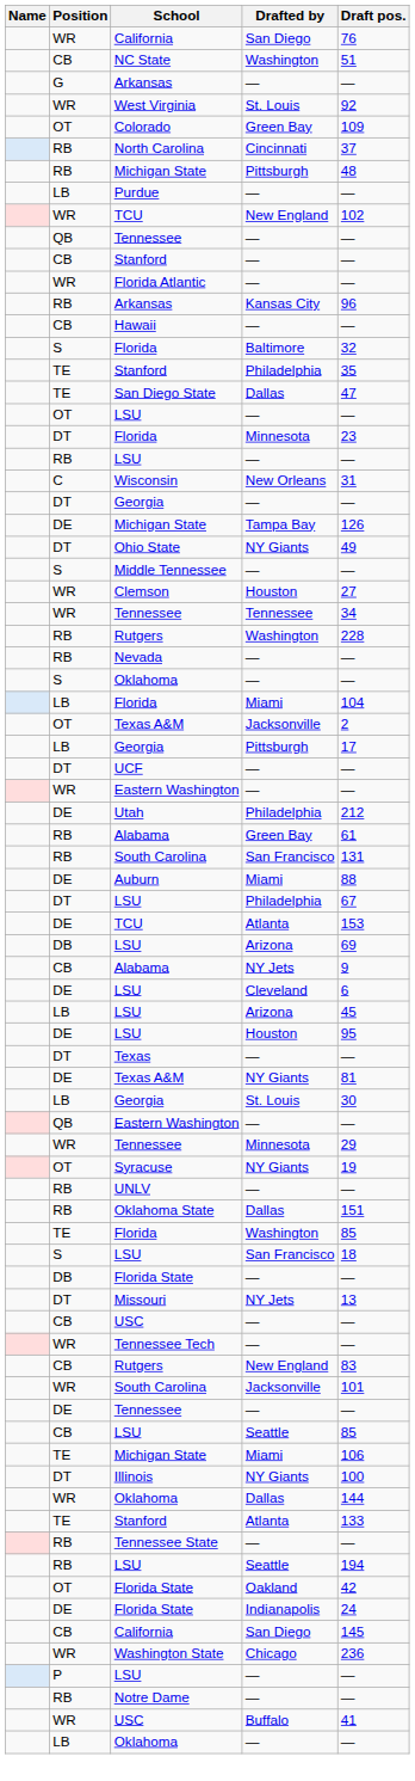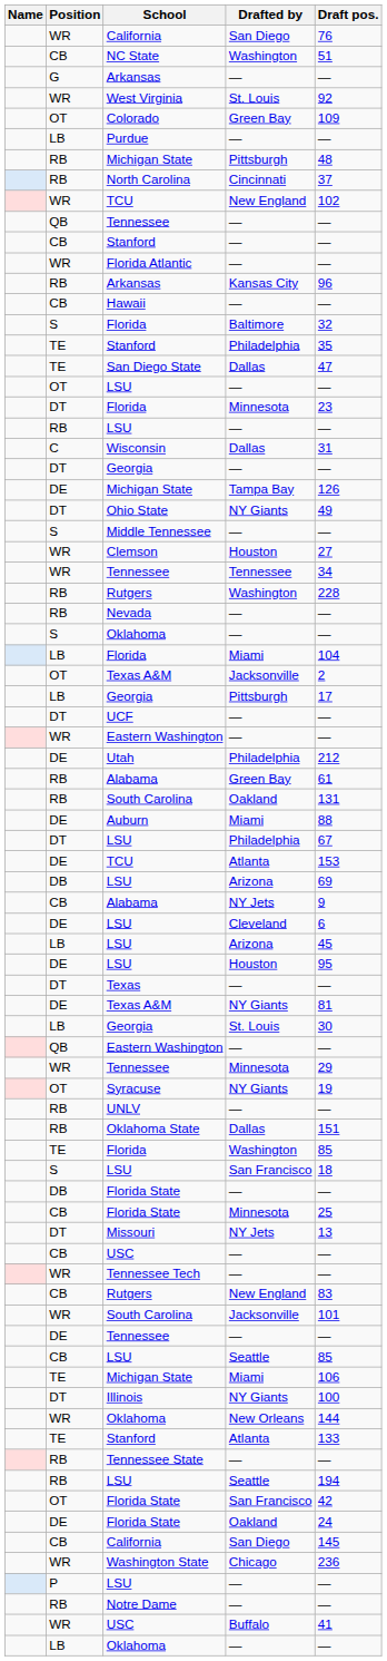 <table class="wikitable sortable" style="text-align: left">
 <tr>
 <th>Name</th>
 <th>Position</th>
 <th>School</th>
 <th>Drafted by</th>
 <th data-sort-type="number">Draft pos.</th>
 </tr>
 <tr>
 <td> </td>
 <td>WR</td>
 <td><a href='#'>California</a></td>
 <td><a href='#'>San Diego</a></td>
 <td><a href='#'>76</a></td>
 </tr>
 <tr>
 <td> </td>
 <td>CB</td>
 <td><a href='#'>NC State</a></td>
 <td><a href='#'>Washington</a></td>
 <td><a href='#'>51</a></td>
 </tr>
 <tr>
 <td> </td>
 <td>G</td>
 <td><a href='#'>Arkansas</a></td>
 <td>—</td>
 <td data-sort-value="999">—</td>
 </tr>
 <tr>
 <td> </td>
 <td>WR</td>
 <td><a href='#'>West Virginia</a></td>
 <td><a href='#'>St. Louis</a></td>
 <td><a href='#'>92</a></td>
 </tr>
 <tr>
 <td> </td>
 <td>OT</td>
 <td><a href='#'>Colorado</a></td>
 <td><a href='#'>Green Bay</a></td>
 <td><a href='#'>109</a></td>
 </tr>
 <tr>
-<td bgcolor="#d9e9f9">  </td>
-<td>RB</td>
-<td><a href='#'>North Carolina</a></td>
-<td><a href='#'>Cincinnati</a></td>
-<td><a href='#'>37</a></td>
+<td> </td>
+<td>LB</td>
+<td><a href='#'>Purdue</a></td>
+<td>—</td>
+<td data-sort-value="999">—</td>
 </tr>
 <tr>
 <td> </td>
 <td>RB</td>
 <td><a href='#'>Michigan State</a></td>
 <td><a href='#'>Pittsburgh</a></td>
 <td><a href='#'>48</a></td>
 </tr>
 <tr>
-<td> </td>
-<td>LB</td>
-<td><a href='#'>Purdue</a></td>
-<td>—</td>
-<td data-sort-value="999">—</td>
+<td bgcolor="#d9e9f9">  </td>
+<td>RB</td>
+<td><a href='#'>North Carolina</a></td>
+<td><a href='#'>Cincinnati</a></td>
+<td><a href='#'>37</a></td>
 </tr>
 <tr>
 <td bgcolor="#ffdddd">  </td>
 <td>WR</td>
 <td><a href='#'>TCU</a></td>
 <td><a href='#'>New England</a></td>
 <td><a href='#'>102</a></td>
 </tr>
 <tr>
 <td> </td>
 <td>QB</td>
 <td><a href='#'>Tennessee</a></td>
 <td>—</td>
 <td data-sort-value="999">—</td>
 </tr>
 <tr>
 <td> </td>
 <td>CB</td>
 <td><a href='#'>Stanford</a></td>
 <td>—</td>
 <td data-sort-value="999">—</td>
 </tr>
 <tr>
 <td> </td>
 <td>WR</td>
 <td><a href='#'>Florida Atlantic</a></td>
 <td>—</td>
 <td data-sort-value="999">—</td>
 </tr>
 <tr>
 <td> </td>
 <td>RB</td>
 <td><a href='#'>Arkansas</a></td>
 <td><a href='#'>Kansas City</a></td>
 <td><a href='#'>96</a></td>
 </tr>
 <tr>
 <td> </td>
 <td>CB</td>
 <td><a href='#'>Hawaii</a></td>
 <td>—</td>
 <td data-sort-value="999">—</td>
 </tr>
 <tr>
 <td> </td>
 <td>S</td>
 <td><a href='#'>Florida</a></td>
 <td><a href='#'>Baltimore</a></td>
 <td><a href='#'>32</a></td>
 </tr>
 <tr>
 <td> </td>
 <td>TE</td>
 <td><a href='#'>Stanford</a></td>
 <td><a href='#'>Philadelphia</a></td>
 <td><a href='#'>35</a></td>
 </tr>
 <tr>
 <td> </td>
 <td>TE</td>
 <td><a href='#'>San Diego State</a></td>
 <td><a href='#'>Dallas</a></td>
 <td><a href='#'>47</a></td>
 </tr>
 <tr>
 <td> </td>
 <td>OT</td>
 <td><a href='#'>LSU</a></td>
 <td>—</td>
 <td data-sort-value="999">—</td>
 </tr>
 <tr>
 <td></td>
 <td>DT</td>
 <td><a href='#'>Florida</a></td>
 <td><a href='#'>Minnesota</a></td>
 <td><a href='#'>23</a></td>
 </tr>
 <tr>
 <td> </td>
 <td>RB</td>
 <td><a href='#'>LSU</a></td>
 <td>—</td>
 <td data-sort-value="999">—</td>
 </tr>
 <tr>
 <td> </td>
 <td>C</td>
 <td><a href='#'>Wisconsin</a></td>
-<td><a href='#'>New Orleans</a></td>
+<td><a href='#'>Dallas</a></td>
 <td><a href='#'>31</a></td>
 </tr>
 <tr>
 <td> </td>
 <td>DT</td>
 <td><a href='#'>Georgia</a></td>
 <td>—</td>
 <td data-sort-value="999">—</td>
 </tr>
 <tr>
 <td> </td>
 <td>DE</td>
 <td><a href='#'>Michigan State</a></td>
 <td><a href='#'>Tampa Bay</a></td>
 <td><a href='#'>126</a></td>
 </tr>
 <tr>
 <td> </td>
 <td>DT</td>
 <td><a href='#'>Ohio State</a></td>
 <td><a href='#'>NY Giants</a></td>
 <td><a href='#'>49</a></td>
 </tr>
 <tr>
 <td> </td>
 <td>S</td>
 <td><a href='#'>Middle Tennessee</a></td>
 <td>—</td>
 <td data-sort-value="999">—</td>
 </tr>
 <tr>
 <td> </td>
 <td>WR</td>
 <td><a href='#'>Clemson</a></td>
 <td><a href='#'>Houston</a></td>
 <td><a href='#'>27</a></td>
 </tr>
 <tr>
 <td> </td>
 <td>WR</td>
 <td><a href='#'>Tennessee</a></td>
 <td><a href='#'>Tennessee</a></td>
 <td><a href='#'>34</a></td>
 </tr>
 <tr>
 <td> </td>
 <td>RB</td>
 <td><a href='#'>Rutgers</a></td>
 <td><a href='#'>Washington</a></td>
 <td><a href='#'>228</a></td>
 </tr>
 <tr>
 <td> </td>
 <td>RB</td>
 <td><a href='#'>Nevada</a></td>
 <td>—</td>
 <td data-sort-value="999">—</td>
 </tr>
 <tr>
 <td> </td>
 <td>S</td>
 <td><a href='#'>Oklahoma</a></td>
 <td>—</td>
 <td data-sort-value="999">—</td>
 </tr>
 <tr>
 <td bgcolor="#d9e9f9">  </td>
 <td>LB</td>
 <td><a href='#'>Florida</a></td>
 <td><a href='#'>Miami</a></td>
 <td><a href='#'>104</a></td>
 </tr>
 <tr>
 <td> </td>
 <td>OT</td>
 <td><a href='#'>Texas A&M</a></td>
 <td><a href='#'>Jacksonville</a></td>
 <td><a href='#'>2</a></td>
 </tr>
 <tr>
 <td> </td>
 <td>LB</td>
 <td><a href='#'>Georgia</a></td>
 <td><a href='#'>Pittsburgh</a></td>
 <td><a href='#'>17</a></td>
 </tr>
 <tr>
 <td> </td>
 <td>DT</td>
 <td><a href='#'>UCF</a></td>
 <td>—</td>
 <td data-sort-value="999">—</td>
 </tr>
 <tr>
 <td bgcolor="#ffdddd">  </td>
 <td>WR</td>
 <td><a href='#'>Eastern Washington</a></td>
 <td>—</td>
 <td data-sort-value="999">—</td>
 </tr>
 <tr>
 <td> </td>
 <td>DE</td>
 <td><a href='#'>Utah</a></td>
 <td><a href='#'>Philadelphia</a></td>
 <td><a href='#'>212</a></td>
 </tr>
 <tr>
 <td> </td>
 <td>RB</td>
 <td><a href='#'>Alabama</a></td>
 <td><a href='#'>Green Bay</a></td>
 <td><a href='#'>61</a></td>
 </tr>
 <tr>
 <td> </td>
 <td>RB</td>
 <td><a href='#'>South Carolina</a></td>
-<td><a href='#'>San Francisco</a></td>
+<td><a href='#'>Oakland</a></td>
 <td><a href='#'>131</a></td>
 </tr>
 <tr>
 <td> </td>
 <td>DE</td>
 <td><a href='#'>Auburn</a></td>
 <td><a href='#'>Miami</a></td>
 <td><a href='#'>88</a></td>
 </tr>
 <tr>
 <td> </td>
 <td>DT</td>
 <td><a href='#'>LSU</a></td>
 <td><a href='#'>Philadelphia</a></td>
 <td><a href='#'>67</a></td>
 </tr>
 <tr>
 <td> </td>
 <td>DE</td>
 <td><a href='#'>TCU</a></td>
 <td><a href='#'>Atlanta</a></td>
 <td><a href='#'>153</a></td>
 </tr>
 <tr>
 <td> </td>
 <td>DB</td>
 <td><a href='#'>LSU</a></td>
 <td><a href='#'>Arizona</a></td>
 <td><a href='#'>69</a></td>
 </tr>
 <tr>
 <td> </td>
 <td>CB</td>
 <td><a href='#'>Alabama</a></td>
 <td><a href='#'>NY Jets</a></td>
 <td><a href='#'>9</a></td>
 </tr>
 <tr>
 <td> </td>
 <td>DE</td>
 <td><a href='#'>LSU</a></td>
 <td><a href='#'>Cleveland</a></td>
 <td><a href='#'>6</a></td>
 </tr>
 <tr>
 <td> </td>
 <td>LB</td>
 <td><a href='#'>LSU</a></td>
 <td><a href='#'>Arizona</a></td>
 <td><a href='#'>45</a></td>
 </tr>
 <tr>
 <td> </td>
 <td>DE</td>
 <td><a href='#'>LSU</a></td>
 <td><a href='#'>Houston</a></td>
 <td><a href='#'>95</a></td>
 </tr>
 <tr>
 <td> </td>
 <td>DT</td>
 <td><a href='#'>Texas</a></td>
 <td>—</td>
 <td data-sort-value="999">—</td>
 </tr>
 <tr>
 <td> </td>
 <td>DE</td>
 <td><a href='#'>Texas A&M</a></td>
 <td><a href='#'>NY Giants</a></td>
 <td><a href='#'>81</a></td>
 </tr>
 <tr>
 <td> </td>
 <td>LB</td>
 <td><a href='#'>Georgia</a></td>
 <td><a href='#'>St. Louis</a></td>
 <td><a href='#'>30</a></td>
 </tr>
 <tr>
 <td bgcolor="#ffdddd">  </td>
 <td>QB</td>
 <td><a href='#'>Eastern Washington</a></td>
 <td>—</td>
 <td data-sort-value="999">—</td>
 </tr>
 <tr>
 <td> </td>
 <td>WR</td>
 <td><a href='#'>Tennessee</a></td>
 <td><a href='#'>Minnesota</a></td>
 <td><a href='#'>29</a></td>
 </tr>
 <tr>
 <td bgcolor="#ffdddd">  </td>
 <td>OT</td>
 <td><a href='#'>Syracuse</a></td>
 <td><a href='#'>NY Giants</a></td>
 <td><a href='#'>19</a></td>
 </tr>
 <tr>
 <td> </td>
 <td>RB</td>
 <td><a href='#'>UNLV</a></td>
 <td>—</td>
 <td data-sort-value="999">—</td>
 </tr>
 <tr>
 <td> </td>
 <td>RB</td>
 <td><a href='#'>Oklahoma State</a></td>
 <td><a href='#'>Dallas</a></td>
 <td><a href='#'>151</a></td>
 </tr>
 <tr>
 <td> </td>
 <td>TE</td>
 <td><a href='#'>Florida</a></td>
 <td><a href='#'>Washington</a></td>
 <td><a href='#'>85</a></td>
 </tr>
 <tr>
 <td> </td>
 <td>S</td>
 <td><a href='#'>LSU</a></td>
 <td><a href='#'>San Francisco</a></td>
 <td><a href='#'>18</a></td>
 </tr>
 <tr>
 <td></td>
 <td>DB</td>
 <td><a href='#'>Florida State</a></td>
 <td>—</td>
 <td data-sort-value="999">—</td>
 </tr>
 <tr>
 <td> </td>
+<td>CB</td>
+<td><a href='#'>Florida State</a></td>
+<td><a href='#'>Minnesota</a></td>
+<td><a href='#'>25</a></td>
+</tr>
+<tr>
+<td> </td>
 <td>DT</td>
 <td><a href='#'>Missouri</a></td>
 <td><a href='#'>NY Jets</a></td>
 <td><a href='#'>13</a></td>
 </tr>
 <tr>
 <td> </td>
 <td>CB</td>
 <td><a href='#'>USC</a></td>
 <td>—</td>
 <td data-sort-value="999">—</td>
 </tr>
 <tr>
 <td bgcolor="#ffdddd">  </td>
 <td>WR</td>
 <td><a href='#'>Tennessee Tech</a></td>
 <td>—</td>
 <td data-sort-value="999">—</td>
 </tr>
 <tr>
 <td> </td>
 <td>CB</td>
 <td><a href='#'>Rutgers</a></td>
 <td><a href='#'>New England</a></td>
 <td><a href='#'>83</a></td>
 </tr>
 <tr>
 <td> </td>
 <td>WR</td>
 <td><a href='#'>South Carolina</a></td>
 <td><a href='#'>Jacksonville</a></td>
 <td><a href='#'>101</a></td>
 </tr>
 <tr>
 <td> </td>
 <td>DE</td>
 <td><a href='#'>Tennessee</a></td>
 <td>—</td>
 <td data-sort-value="999">—</td>
 </tr>
 <tr>
 <td> </td>
 <td>CB</td>
 <td><a href='#'>LSU</a></td>
 <td><a href='#'>Seattle</a></td>
 <td><a href='#'>85</a></td>
 </tr>
 <tr>
 <td> </td>
 <td>TE</td>
 <td><a href='#'>Michigan State</a></td>
 <td><a href='#'>Miami</a></td>
 <td><a href='#'>106</a></td>
 </tr>
 <tr>
 <td></td>
 <td>DT</td>
 <td><a href='#'>Illinois</a></td>
 <td><a href='#'>NY Giants</a></td>
 <td><a href='#'>100</a></td>
 </tr>
 <tr>
 <td> </td>
 <td>WR</td>
 <td><a href='#'>Oklahoma</a></td>
-<td><a href='#'>Dallas</a></td>
+<td><a href='#'>New Orleans</a></td>
 <td><a href='#'>144</a></td>
 </tr>
 <tr>
 <td> </td>
 <td>TE</td>
 <td><a href='#'>Stanford</a></td>
 <td><a href='#'>Atlanta</a></td>
 <td><a href='#'>133</a></td>
 </tr>
 <tr>
 <td bgcolor="#ffdddd"> </td>
 <td>RB</td>
 <td><a href='#'>Tennessee State</a></td>
 <td>—</td>
 <td data-sort-value="999">—</td>
 </tr>
 <tr>
 <td> </td>
 <td>RB</td>
 <td><a href='#'>LSU</a></td>
 <td><a href='#'>Seattle</a></td>
 <td><a href='#'>194</a></td>
 </tr>
 <tr>
 <td> </td>
 <td>OT</td>
 <td><a href='#'>Florida State</a></td>
-<td><a href='#'>Oakland</a></td>
+<td><a href='#'>San Francisco</a></td>
 <td><a href='#'>42</a></td>
 </tr>
 <tr>
 <td> </td>
 <td>DE</td>
 <td><a href='#'>Florida State</a></td>
-<td><a href='#'>Indianapolis</a></td>
+<td><a href='#'>Oakland</a></td>
 <td><a href='#'>24</a></td>
 </tr>
 <tr>
 <td> </td>
 <td>CB</td>
 <td><a href='#'>California</a></td>
 <td><a href='#'>San Diego</a></td>
 <td><a href='#'>145</a></td>
 </tr>
 <tr>
 <td> </td>
 <td>WR</td>
 <td><a href='#'>Washington State</a></td>
 <td><a href='#'>Chicago</a></td>
 <td><a href='#'>236</a></td>
 </tr>
 <tr>
 <td bgcolor="#d9e9f9">  </td>
 <td>P</td>
 <td><a href='#'>LSU</a></td>
 <td>—</td>
 <td data-sort-value="999">—</td>
 </tr>
 <tr>
 <td> </td>
 <td>RB</td>
 <td><a href='#'>Notre Dame</a></td>
 <td>—</td>
 <td data-sort-value="999">—</td>
 </tr>
 <tr>
 <td> </td>
 <td>WR</td>
 <td><a href='#'>USC</a></td>
 <td><a href='#'>Buffalo</a></td>
 <td><a href='#'>41</a></td>
 </tr>
 <tr>
 <td> </td>
 <td>LB</td>
 <td><a href='#'>Oklahoma</a></td>
 <td>—</td>
 <td data-sort-value="999">—</td>
 </tr>
 </table>
